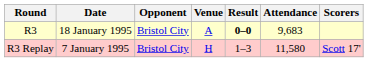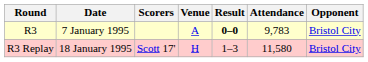 <table class="wikitable" style="font-size:100%; text-align:center">
 <tr>
 <th>Round</th>
 <th>Date</th>
-<th>Opponent</th>
+<th>Scorers</th>
 <th>Venue</th>
 <th>Result</th>
 <th>Attendance</th>
-<th>Scorers</th>
+<th>Opponent</th>
 </tr>
 <tr style="background-color: #FFFFCC;">
 <td>R3</td>
-<td>18 January 1995</td>
-<td><a href='#'>Bristol City</a></td>
+<td>7 January 1995</td>
+<td></td>
 <td><a href='#'>A</a></td>
 <td><strong>0–0</strong></td>
-<td>9,683</td>
-<td></td>
+<td>9,783</td>
+<td><a href='#'>Bristol City</a></td>
 </tr>
 <tr style="background-color: #FFCCCC;">
 <td>R3 Replay</td>
-<td>7 January 1995</td>
-<td><a href='#'>Bristol City</a></td>
+<td>18 January 1995</td>
+<td><a href='#'>Scott</a> 17'</td>
 <td><a href='#'>H</a></td>
 <td>1–3</td>
 <td>11,580</td>
-<td><a href='#'>Scott</a> 17'</td>
+<td><a href='#'>Bristol City</a></td>
 </tr>
 </table>
